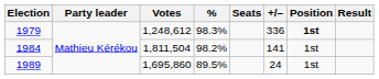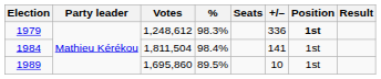 <table class=wikitable style=text-align:center>
 <tr>
 <th>Election</th>
 <th>Party leader</th>
 <th>Votes</th>
 <th>%</th>
 <th>Seats</th>
 <th>+/–</th>
 <th>Position</th>
 <th>Result</th>
 </tr>
 <tr>
 <td><a href='#'>1979</a></td>
 <td rowspan=3><a href='#'>Mathieu Kérékou</a></td>
 <td>1,248,612</td>
 <td>98.3%</td>
 <td></td>
 <td> 336</td>
 <td><strong> 1st</strong></td>
 <td></td>
 </tr>
 <tr>
 <td><a href='#'>1984</a></td>
 <td>1,811,504</td>
-<td>98.2%</td>
+<td>98.4%</td>
 <td></td>
 <td> 141</td>
 <td> 1st</td>
 <td></td>
 </tr>
 <tr>
 <td><a href='#'>1989</a></td>
 <td>1,695,860</td>
 <td>89.5%</td>
 <td></td>
-<td> 24</td>
+<td> 10</td>
 <td> 1st</td>
 <td></td>
 </tr>
 </table>
